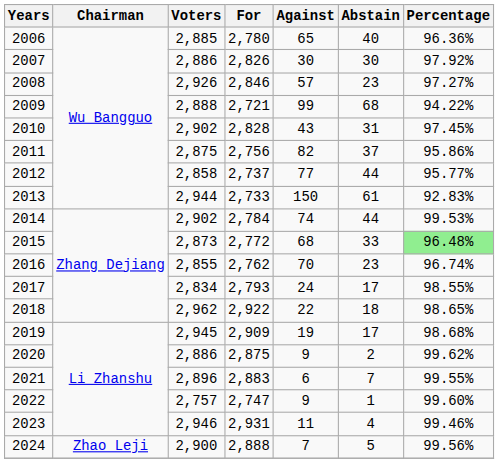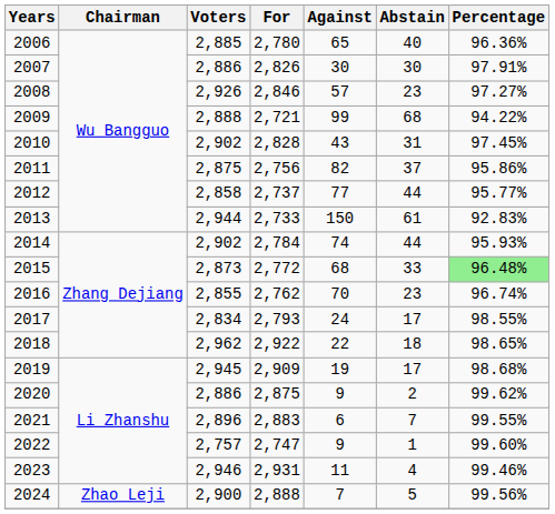 <table class="wikitable sortable" style="text-align: center;">
 <tr>
 <th>Years</th>
 <th>Chairman</th>
 <th>Voters</th>
 <th>For</th>
 <th>Against</th>
 <th>Abstain</th>
 <th>Percentage</th>
 </tr>
 <tr>
 <td>2006</td>
 <td rowspan=8><a href='#'>Wu Bangguo</a></td>
 <td>2,885</td>
 <td>2,780</td>
 <td>65</td>
 <td>40</td>
 <td>96.36%</td>
 </tr>
 <tr>
 <td>2007</td>
 <td>2,886</td>
 <td>2,826</td>
 <td>30</td>
 <td>30</td>
-<td>97.92%</td>
+<td>97.91%</td>
 </tr>
 <tr>
 <td>2008</td>
 <td>2,926</td>
 <td>2,846</td>
 <td>57</td>
 <td>23</td>
 <td>97.27%</td>
 </tr>
 <tr>
 <td>2009</td>
 <td>2,888</td>
 <td>2,721</td>
 <td>99</td>
 <td>68</td>
 <td>94.22%</td>
 </tr>
 <tr>
 <td>2010</td>
 <td>2,902</td>
 <td>2,828</td>
 <td>43</td>
 <td>31</td>
 <td>97.45%</td>
 </tr>
 <tr>
 <td>2011</td>
 <td>2,875</td>
 <td>2,756</td>
 <td>82</td>
 <td>37</td>
 <td>95.86%</td>
 </tr>
 <tr>
 <td>2012</td>
 <td>2,858</td>
 <td>2,737</td>
 <td>77</td>
 <td>44</td>
 <td>95.77%</td>
 </tr>
 <tr>
 <td>2013</td>
 <td>2,944</td>
 <td>2,733</td>
 <td>150</td>
 <td>61</td>
 <td>92.83%</td>
 </tr>
 <tr>
 <td>2014</td>
 <td rowspan=5><a href='#'>Zhang Dejiang</a></td>
 <td>2,902</td>
 <td>2,784</td>
 <td>74</td>
 <td>44</td>
-<td>99.53%</td>
+<td>95.93%</td>
 </tr>
 <tr>
 <td>2015</td>
 <td>2,873</td>
 <td>2,772</td>
 <td>68</td>
 <td>33</td>
 <td style="background: lightgreen;">96.48%</td>
 </tr>
 <tr>
 <td>2016</td>
 <td>2,855</td>
 <td>2,762</td>
 <td>70</td>
 <td>23</td>
 <td>96.74%</td>
 </tr>
 <tr>
 <td>2017</td>
 <td>2,834</td>
 <td>2,793</td>
 <td>24</td>
 <td>17</td>
 <td>98.55%</td>
 </tr>
 <tr>
 <td>2018</td>
 <td>2,962</td>
 <td>2,922</td>
 <td>22</td>
 <td>18</td>
 <td>98.65%</td>
 </tr>
 <tr>
 <td>2019</td>
 <td rowspan="5"><a href='#'>Li Zhanshu</a></td>
 <td>2,945</td>
 <td>2,909</td>
 <td>19</td>
 <td>17</td>
 <td>98.68%</td>
 </tr>
 <tr>
 <td>2020</td>
 <td>2,886</td>
 <td>2,875</td>
 <td>9</td>
 <td>2</td>
 <td>99.62%</td>
 </tr>
 <tr>
 <td>2021</td>
 <td>2,896</td>
 <td>2,883</td>
 <td>6</td>
 <td>7</td>
 <td>99.55%</td>
 </tr>
 <tr>
 <td>2022</td>
 <td>2,757</td>
 <td>2,747</td>
 <td>9</td>
 <td>1</td>
 <td>99.60%</td>
 </tr>
 <tr>
 <td>2023</td>
 <td>2,946</td>
 <td>2,931</td>
 <td>11</td>
 <td>4</td>
 <td>99.46%</td>
 </tr>
 <tr>
 <td>2024</td>
 <td><a href='#'>Zhao Leji</a></td>
 <td>2,900</td>
 <td>2,888</td>
 <td>7</td>
 <td>5</td>
 <td>99.56%</td>
 </tr>
 <tr>
 </tr>
 </table>
